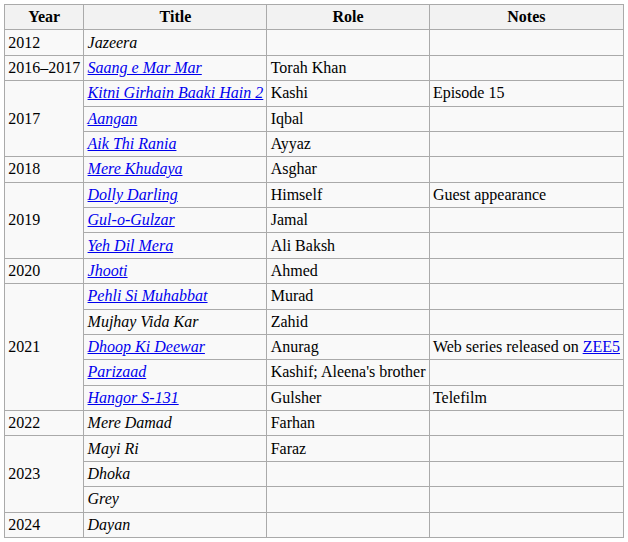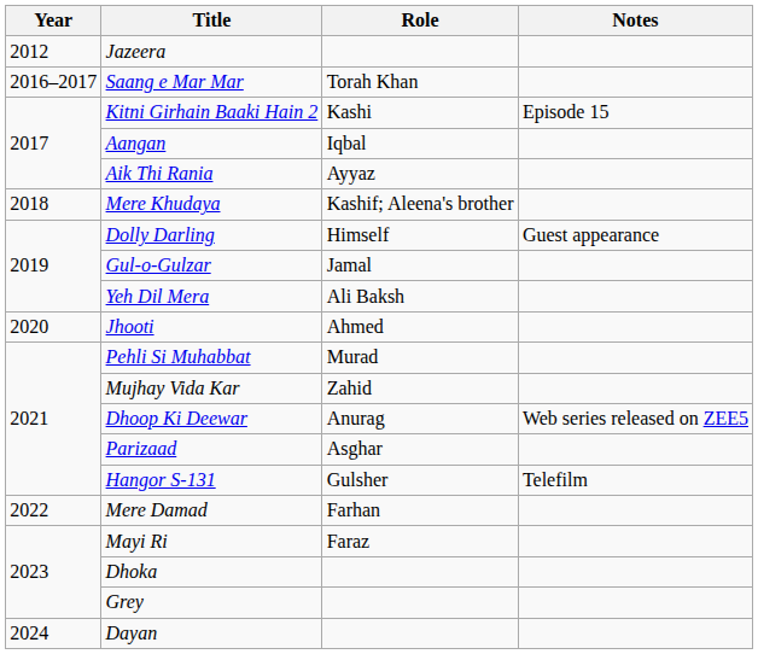 <table class="wikitable sortable">
 <tr>
 <th>Year</th>
 <th>Title</th>
 <th>Role</th>
 <th>Notes</th>
 </tr>
 <tr>
 <td>2012</td>
 <td><em>Jazeera</em></td>
 <td></td>
 <td></td>
 </tr>
 <tr>
 <td>2016–2017</td>
 <td><em><a href='#'>Saang e Mar Mar</a></em></td>
 <td>Torah Khan</td>
 <td></td>
 </tr>
 <tr>
 <td rowspan="3">2017</td>
 <td><a href='#'><em>Kitni Girhain Baaki Hain 2</em></a></td>
 <td>Kashi</td>
 <td>Episode 15</td>
 </tr>
 <tr>
 <td><em><a href='#'>Aangan</a></em></td>
 <td>Iqbal</td>
 <td></td>
 </tr>
 <tr>
 <td><em><a href='#'>Aik Thi Rania</a></em></td>
 <td>Ayyaz</td>
 <td></td>
 </tr>
 <tr>
 <td>2018</td>
 <td><em><a href='#'>Mere Khudaya</a></em></td>
-<td>Asghar</td>
+<td>Kashif; Aleena's brother</td>
 <td></td>
 </tr>
 <tr>
 <td rowspan="3">2019</td>
 <td><em><a href='#'>Dolly Darling</a></em></td>
 <td>Himself</td>
 <td>Guest appearance</td>
 </tr>
 <tr>
 <td><em><a href='#'>Gul-o-Gulzar</a></em></td>
 <td>Jamal</td>
 <td></td>
 </tr>
 <tr>
 <td><em><a href='#'>Yeh Dil Mera</a></em></td>
 <td>Ali Baksh</td>
 <td></td>
 </tr>
 <tr>
 <td>2020</td>
 <td><em><a href='#'>Jhooti</a></em></td>
 <td>Ahmed</td>
 <td></td>
 </tr>
 <tr>
 <td rowspan="5">2021</td>
 <td><em><a href='#'>Pehli Si Muhabbat</a></em></td>
 <td>Murad</td>
 <td></td>
 </tr>
 <tr>
 <td><em>Mujhay Vida Kar</em></td>
 <td>Zahid</td>
 <td></td>
 </tr>
 <tr>
 <td><em><a href='#'>Dhoop Ki Deewar</a></em></td>
 <td>Anurag</td>
 <td>Web series released on <a href='#'>ZEE5</a></td>
 </tr>
 <tr>
 <td><em><a href='#'>Parizaad</a></em></td>
-<td>Kashif; Aleena's brother</td>
+<td>Asghar</td>
 <td></td>
 </tr>
 <tr>
 <td><em><a href='#'>Hangor S-131</a></em></td>
 <td>Gulsher</td>
 <td>Telefilm</td>
 </tr>
 <tr>
 <td>2022</td>
 <td><em>Mere Damad</em></td>
 <td>Farhan</td>
 <td></td>
 </tr>
 <tr>
 <td rowspan="3">2023</td>
 <td><em>Mayi Ri</em></td>
 <td>Faraz</td>
 <td></td>
 </tr>
 <tr>
 <td><em>Dhoka</em></td>
 <td></td>
 <td></td>
 </tr>
 <tr>
 <td><em>Grey</em></td>
 <td></td>
 <td></td>
 </tr>
 <tr>
 <td>2024</td>
 <td><em>Dayan</em></td>
 <td></td>
 <td></td>
 </tr>
 </table>
